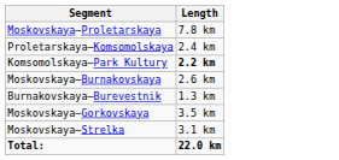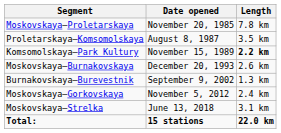 <table class="wikitable" style="text-align:left;">
 <tr>
 <th>Segment</th>
+<th>Date opened</th>
 <th>Length</th>
 </tr>
 <tr>
 <td style="text-align: left;"><a href='#'>Moskovskaya</a>—<a href='#'>Proletarskaya</a></td>
+<td>November 20, 1985</td>
 <td>7.8 km</td>
 </tr>
 <tr>
 <td style="text-align: left;">Proletarskaya—<a href='#'>Komsomolskaya</a></td>
-<td>2.4 km</td>
+<td>August 8, 1987</td>
+<td>3.5 km</td>
 </tr>
 <tr>
 <td style="text-align: left;">Komsomolskaya—<a href='#'>Park Kultury</a></td>
+<td>November 15, 1989</td>
 <td><strong>2.2 km</strong></td>
 </tr>
 <tr>
 <td style="text-align: left;">Moskovskaya—<a href='#'>Burnakovskaya</a></td>
+<td>December 20, 1993</td>
 <td>2.6 km</td>
 </tr>
 <tr>
 <td style="text-align: left;">Burnakovskaya—<a href='#'>Burevestnik</a></td>
+<td>September 9, 2002</td>
 <td>1.3 km</td>
 </tr>
 <tr>
 <td style="text-align: left;">Moskovskaya—<a href='#'>Gorkovskaya</a></td>
-<td>3.5 km</td>
+<td>November 5, 2012</td>
+<td>2.4 km</td>
 </tr>
 <tr>
 <td style="text-align: left;">Moskovskaya—<a href='#'>Strelka</a></td>
+<td>June 13, 2018</td>
 <td>3.1 km</td>
 </tr>
 <tr>
 <td><strong>Total:</strong></td>
+<td><strong>15 stations</strong></td>
 <td><strong>22.0 km</strong></td>
 </tr>
 </table>
